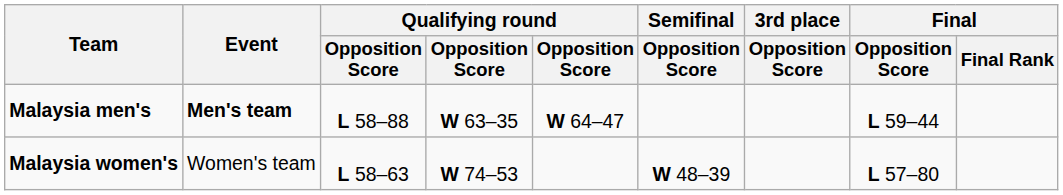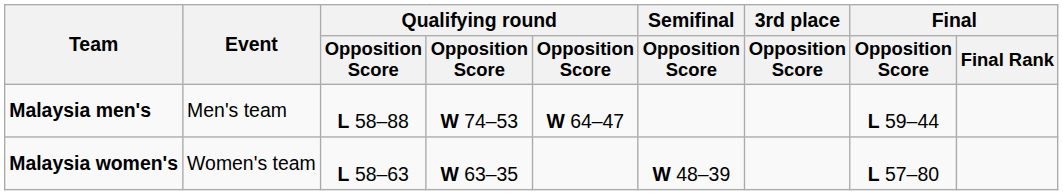 <table class="wikitable" style="font-size:90%">
 <tr>
 <th rowspan=2>Team</th>
 <th rowspan=2>Event</th>
 <th colspan=3>Qualifying round</th>
 <th>Semifinal</th>
 <th>3rd place</th>
 <th colspan=2>Final</th>
 </tr>
 <tr style="font-size:95%">
 <th>Opposition<br>Score</th>
 <th>Opposition<br>Score</th>
 <th>Opposition<br>Score</th>
 <th>Opposition<br>Score</th>
 <th>Opposition<br>Score</th>
 <th>Opposition<br>Score</th>
 <th>Final Rank</th>
 </tr>
 <tr align=center>
 <td align=left><strong>Malaysia men's</strong></td>
-<td align=left><strong>Men's team</strong></td>
+<td align=left>Men's team</td>
 <td><br><strong>L</strong> 58–88</td>
-<td><br><strong>W</strong> 63–35</td>
+<td><br><strong>W</strong> 74–53</td>
 <td><br><strong>W</strong> 64–47</td>
 <td></td>
 <td></td>
 <td><br><strong>L</strong> 59–44</td>
 <td></td>
 </tr>
 <tr align=center>
 <td align=left><strong>Malaysia women's</strong></td>
 <td align=left>Women's team</td>
 <td><br><strong>L</strong> 58–63</td>
-<td><br><strong>W</strong> 74–53</td>
+<td><br><strong>W</strong> 63–35</td>
 <td></td>
 <td><br><strong>W</strong> 48–39</td>
 <td></td>
 <td><br><strong>L</strong> 57–80</td>
 <td></td>
 </tr>
 </table>
